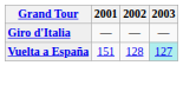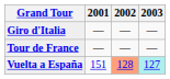 <table class="wikitable">
 <tr>
 <th scope="col"><a href='#'>Grand Tour</a></th>
 <th scope="col">2001</th>
 <th scope="col">2002</th>
 <th scope="col">2003</th>
 </tr>
 <tr style="text-align:center;">
 <td style="text-align:left; background:#efefef;"> <strong><a href='#'>Giro d'Italia</a></strong></td>
 <td>—</td>
 <td>—</td>
 <td>—</td>
 </tr>
 <tr style="text-align:center;">
+<td style="text-align:left; background:#efefef;"> <strong><a href='#'>Tour de France</a></strong></td>
+<td>—</td>
+<td>—</td>
+<td>—</td>
+</tr>
+<tr style="text-align:center;">
 <td style="text-align:left; background:#efefef;"> <strong><a href='#'>Vuelta a España</a></strong></td>
 <td><a href='#'>151</a></td>
-<td><a href='#'>128</a></td>
+<td style="background: lightsalmon;"><a href='#'>128</a></td>
 <td style="background: paleturquoise;"><a href='#'>127</a></td>
 </tr>
 </table>
